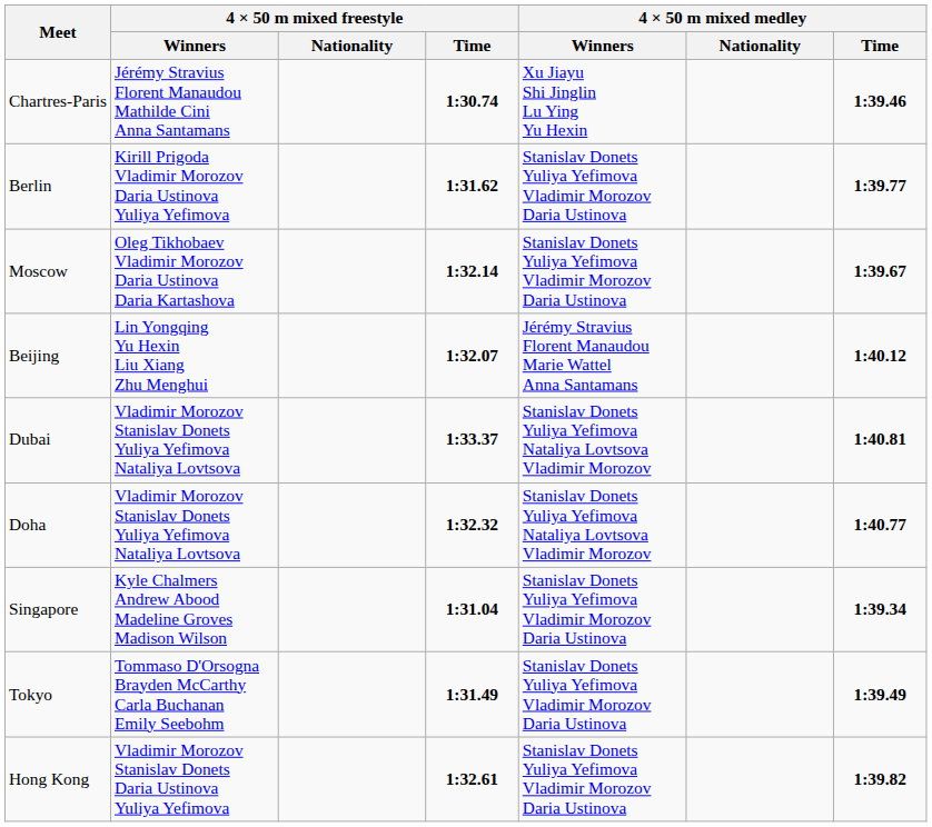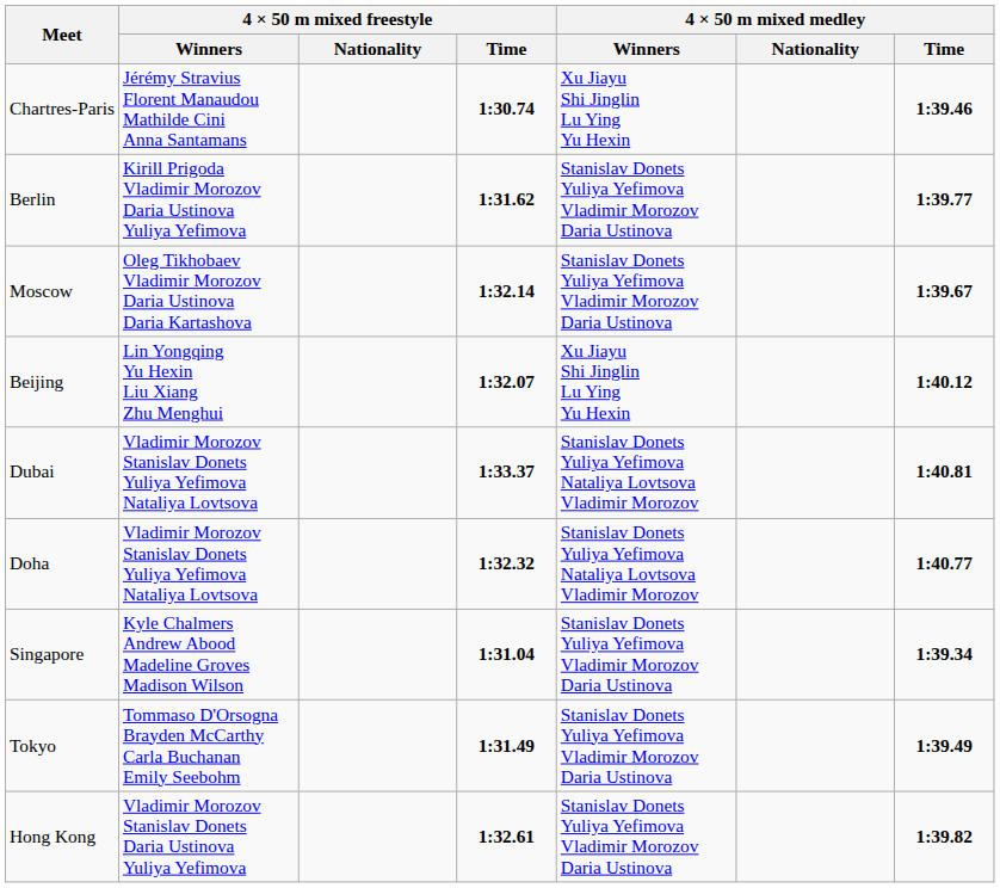 <table class="wikitable">
 <tr>
 <th rowspan="2">Meet</th>
 <th colspan="3">4 × 50 m mixed freestyle</th>
 <th colspan="3">4 × 50 m mixed medley</th>
 </tr>
 <tr>
 <th width=150>Winners</th>
 <th width=130>Nationality</th>
 <th width=80>Time</th>
 <th width=150>Winners</th>
 <th width=130>Nationality</th>
 <th width=80>Time</th>
 </tr>
 <tr>
 <td>Chartres-Paris</td>
 <td><a href='#'>Jérémy Stravius</a><br><a href='#'>Florent Manaudou</a><br><a href='#'>Mathilde Cini</a><br><a href='#'>Anna Santamans</a></td>
 <td></td>
 <td align=center><strong>1:30.74</strong></td>
 <td><a href='#'>Xu Jiayu</a><br><a href='#'>Shi Jinglin</a><br><a href='#'>Lu Ying</a><br><a href='#'>Yu Hexin</a></td>
 <td></td>
 <td align=center><strong>1:39.46</strong></td>
 </tr>
 <tr>
 <td>Berlin</td>
 <td><a href='#'>Kirill Prigoda</a><br><a href='#'>Vladimir Morozov</a><br><a href='#'>Daria Ustinova</a><br><a href='#'>Yuliya Yefimova</a></td>
 <td></td>
 <td align=center><strong>1:31.62</strong></td>
 <td><a href='#'>Stanislav Donets</a><br><a href='#'>Yuliya Yefimova</a><br><a href='#'>Vladimir Morozov</a><br><a href='#'>Daria Ustinova</a></td>
 <td></td>
 <td align=center><strong>1:39.77</strong></td>
 </tr>
 <tr>
 <td>Moscow</td>
 <td><a href='#'>Oleg Tikhobaev</a><br><a href='#'>Vladimir Morozov</a><br><a href='#'>Daria Ustinova</a><br><a href='#'>Daria Kartashova</a></td>
 <td></td>
 <td align=center><strong>1:32.14</strong></td>
 <td><a href='#'>Stanislav Donets</a><br><a href='#'>Yuliya Yefimova</a><br><a href='#'>Vladimir Morozov</a><br><a href='#'>Daria Ustinova</a></td>
 <td></td>
 <td align=center><strong>1:39.67</strong></td>
 </tr>
 <tr>
 <td>Beijing</td>
 <td><a href='#'>Lin Yongqing</a><br><a href='#'>Yu Hexin</a><br><a href='#'>Liu Xiang</a><br><a href='#'>Zhu Menghui</a></td>
 <td></td>
 <td align=center><strong>1:32.07</strong></td>
-<td><a href='#'>Jérémy Stravius</a><br><a href='#'>Florent Manaudou</a><br><a href='#'>Marie Wattel</a><br><a href='#'>Anna Santamans</a></td>
+<td><a href='#'>Xu Jiayu</a><br><a href='#'>Shi Jinglin</a><br><a href='#'>Lu Ying</a><br><a href='#'>Yu Hexin</a></td>
 <td></td>
 <td align=center><strong>1:40.12</strong></td>
 </tr>
 <tr>
 <td>Dubai</td>
 <td><a href='#'>Vladimir Morozov</a><br><a href='#'>Stanislav Donets</a><br><a href='#'>Yuliya Yefimova</a><br><a href='#'>Nataliya Lovtsova</a></td>
 <td></td>
 <td align=center><strong>1:33.37</strong></td>
 <td><a href='#'>Stanislav Donets</a><br><a href='#'>Yuliya Yefimova</a><br><a href='#'>Nataliya Lovtsova</a><br><a href='#'>Vladimir Morozov</a></td>
 <td></td>
 <td align=center><strong>1:40.81</strong></td>
 </tr>
 <tr>
 <td>Doha</td>
 <td><a href='#'>Vladimir Morozov</a><br><a href='#'>Stanislav Donets</a><br><a href='#'>Yuliya Yefimova</a><br><a href='#'>Nataliya Lovtsova</a></td>
 <td></td>
 <td align=center><strong>1:32.32</strong></td>
 <td><a href='#'>Stanislav Donets</a><br><a href='#'>Yuliya Yefimova</a><br><a href='#'>Nataliya Lovtsova</a><br><a href='#'>Vladimir Morozov</a></td>
 <td></td>
 <td align=center><strong>1:40.77</strong></td>
 </tr>
 <tr>
 <td>Singapore</td>
 <td><a href='#'>Kyle Chalmers</a><br><a href='#'>Andrew Abood</a><br><a href='#'>Madeline Groves</a><br><a href='#'>Madison Wilson</a></td>
 <td></td>
 <td align=center><strong>1:31.04</strong></td>
 <td><a href='#'>Stanislav Donets</a><br><a href='#'>Yuliya Yefimova</a><br><a href='#'>Vladimir Morozov</a><br><a href='#'>Daria Ustinova</a></td>
 <td></td>
 <td align=center><strong>1:39.34</strong></td>
 </tr>
 <tr>
 <td>Tokyo</td>
 <td><a href='#'>Tommaso D'Orsogna</a><br><a href='#'>Brayden McCarthy</a><br><a href='#'>Carla Buchanan</a><br><a href='#'>Emily Seebohm</a></td>
 <td></td>
 <td align=center><strong>1:31.49</strong></td>
 <td><a href='#'>Stanislav Donets</a><br><a href='#'>Yuliya Yefimova</a><br><a href='#'>Vladimir Morozov</a><br><a href='#'>Daria Ustinova</a></td>
 <td></td>
 <td align=center><strong>1:39.49</strong></td>
 </tr>
 <tr>
 <td>Hong Kong</td>
 <td><a href='#'>Vladimir Morozov</a><br><a href='#'>Stanislav Donets</a><br><a href='#'>Daria Ustinova</a><br><a href='#'>Yuliya Yefimova</a></td>
 <td></td>
 <td align=center><strong>1:32.61</strong></td>
 <td><a href='#'>Stanislav Donets</a><br><a href='#'>Yuliya Yefimova</a><br><a href='#'>Vladimir Morozov</a><br><a href='#'>Daria Ustinova</a></td>
 <td></td>
 <td align=center><strong>1:39.82</strong></td>
 </tr>
 </table>
